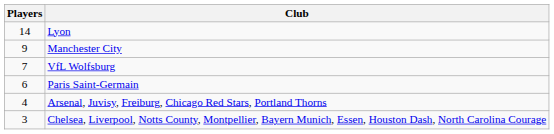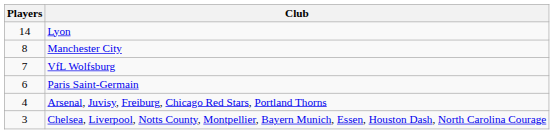 <table class="wikitable">
 <tr>
 <th>Players</th>
 <th>Club</th>
 </tr>
 <tr>
 <td align="center">14</td>
 <td> <a href='#'>Lyon</a></td>
 </tr>
 <tr>
-<td align="center">9</td>
+<td align="center">8</td>
 <td> <a href='#'>Manchester City</a></td>
 </tr>
 <tr>
 <td align="center">7</td>
 <td> <a href='#'>VfL Wolfsburg</a></td>
 </tr>
 <tr>
 <td align="center">6</td>
 <td> <a href='#'>Paris Saint-Germain</a></td>
 </tr>
 <tr>
 <td align="center">4</td>
 <td> <a href='#'>Arsenal</a>,  <a href='#'>Juvisy</a>,  <a href='#'>Freiburg</a>,  <a href='#'>Chicago Red Stars</a>,  <a href='#'>Portland Thorns</a></td>
 </tr>
 <tr>
 <td align="center">3</td>
 <td> <a href='#'>Chelsea</a>,  <a href='#'>Liverpool</a>,  <a href='#'>Notts County</a>,  <a href='#'>Montpellier</a>,  <a href='#'>Bayern Munich</a>,  <a href='#'>Essen</a>,  <a href='#'>Houston Dash</a>,  <a href='#'>North Carolina Courage</a></td>
 </tr>
 </table>
